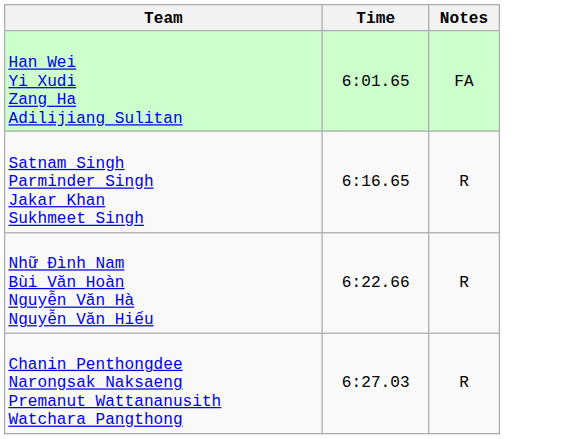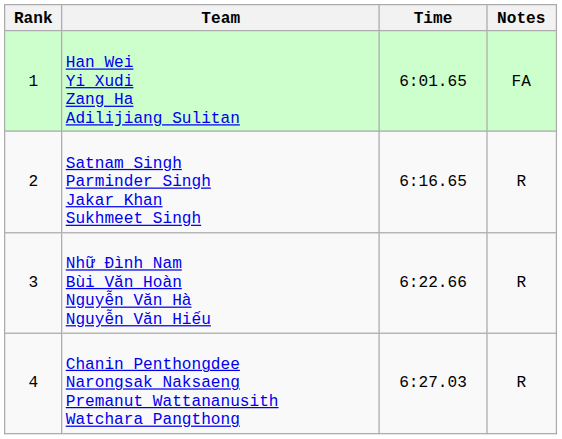 <table class=wikitable style="text-align:center">
 <tr>
+<th width=40>Rank</th>
 <th width=250>Team</th>
 <th width=80>Time</th>
 <th width=50>Notes</th>
 </tr>
 <tr bgcolor="ccffcc">
+<td>1</td>
 <td align="left"><br><a href='#'>Han Wei</a><br><a href='#'>Yi Xudi</a><br><a href='#'>Zang Ha</a><br><a href='#'>Adilijiang Sulitan</a></td>
 <td>6:01.65</td>
 <td>FA</td>
 </tr>
 <tr>
+<td>2</td>
 <td align="left"><br><a href='#'>Satnam Singh</a><br><a href='#'>Parminder Singh</a><br><a href='#'>Jakar Khan</a><br><a href='#'>Sukhmeet Singh</a></td>
 <td>6:16.65</td>
 <td>R</td>
 </tr>
 <tr>
+<td>3</td>
 <td align="left"><br><a href='#'>Nhữ Đình Nam</a><br><a href='#'>Bùi Văn Hoàn</a><br><a href='#'>Nguyễn Văn Hà</a><br><a href='#'>Nguyễn Văn Hiếu</a></td>
 <td>6:22.66</td>
 <td>R</td>
 </tr>
 <tr>
+<td>4</td>
 <td align="left"><br><a href='#'>Chanin Penthongdee</a><br><a href='#'>Narongsak Naksaeng</a><br><a href='#'>Premanut Wattananusith</a><br><a href='#'>Watchara Pangthong</a></td>
 <td>6:27.03</td>
 <td>R</td>
 </tr>
 </table>
